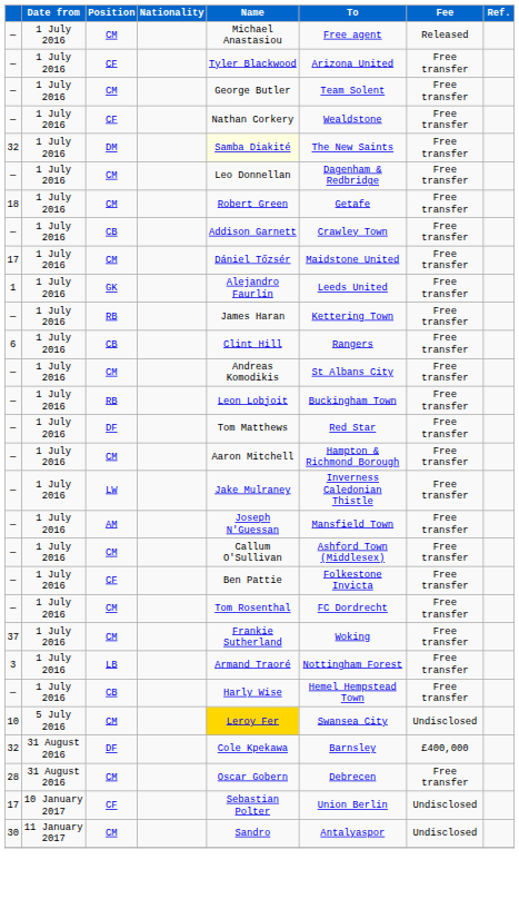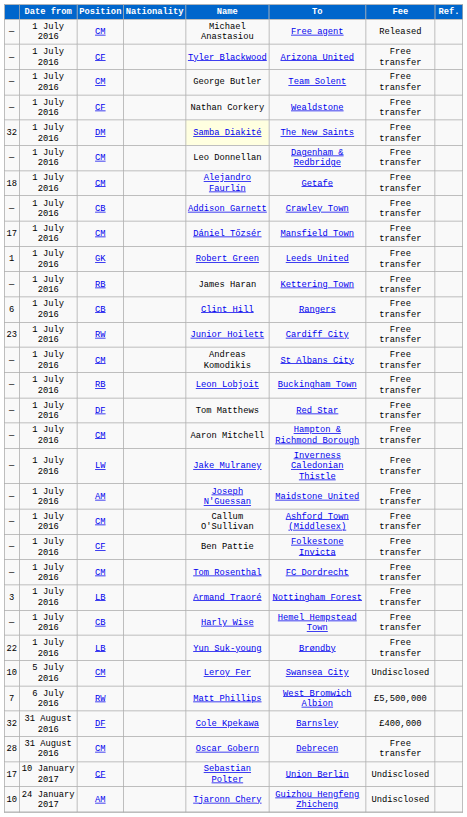 <table class="wikitable sortable" style="text-align:center; font-size:90%; ">
 <tr>
 <th style="background:#0066CC; color:#FFFFFF; width:10px;"></th>
 <th style="background:#0066CC; color:#FFFFFF; width:100px;">Date from</th>
 <th style="background:#0066CC; color:#FFFFFF; width:50px;">Position</th>
 <th style="background:#0066CC; color:#FFFFFF; width:50px;">Nationality</th>
 <th style="background:#0066CC; color:#FFFFFF; width:150px;">Name</th>
 <th style="background:#0066CC; color:#FFFFFF; width:180px;">To</th>
 <th style="background:#0066CC; color:#FFFFFF; width:100px;">Fee</th>
 <th style="background:#0066CC; color:#FFFFFF; width:35px;">Ref.</th>
 </tr>
 <tr>
 <td>—</td>
 <td>1 July 2016</td>
 <td><a href='#'>CM</a></td>
 <td></td>
 <td>Michael Anastasiou</td>
 <td><a href='#'>Free agent</a></td>
 <td>Released</td>
 <td></td>
 </tr>
 <tr>
 <td>—</td>
 <td>1 July 2016</td>
 <td><a href='#'>CF</a></td>
 <td></td>
 <td><a href='#'>Tyler Blackwood</a></td>
 <td><a href='#'>Arizona United</a></td>
 <td>Free transfer</td>
 <td></td>
 </tr>
 <tr>
 <td>—</td>
 <td>1 July 2016</td>
 <td><a href='#'>CM</a></td>
 <td></td>
 <td>George Butler</td>
 <td><a href='#'>Team Solent</a> </td>
 <td>Free transfer</td>
 <td></td>
 </tr>
 <tr>
 <td>—</td>
 <td>1 July 2016</td>
 <td><a href='#'>CF</a></td>
 <td></td>
 <td>Nathan Corkery</td>
 <td><a href='#'>Wealdstone</a> </td>
 <td>Free transfer</td>
 <td></td>
 </tr>
 <tr>
 <td>32</td>
 <td>1 July 2016</td>
 <td><a href='#'>DM</a></td>
 <td></td>
 <td style="background: lightyellow;"><a href='#'>Samba Diakité</a></td>
 <td><a href='#'>The New Saints</a></td>
 <td>Free transfer</td>
 <td></td>
 </tr>
 <tr>
 <td>—</td>
 <td>1 July 2016</td>
 <td><a href='#'>CM</a></td>
 <td></td>
 <td>Leo Donnellan</td>
 <td><a href='#'>Dagenham & Redbridge</a></td>
 <td>Free transfer</td>
 <td></td>
 </tr>
 <tr>
 <td>18</td>
 <td>1 July 2016</td>
 <td><a href='#'>CM</a></td>
 <td></td>
-<td><a href='#'>Robert Green</a></td>
+<td><a href='#'>Alejandro Faurlín</a></td>
 <td><a href='#'>Getafe</a> </td>
 <td>Free transfer</td>
 <td></td>
 </tr>
 <tr>
 <td>—</td>
 <td>1 July 2016</td>
 <td><a href='#'>CB</a></td>
 <td></td>
 <td><a href='#'>Addison Garnett</a></td>
 <td><a href='#'>Crawley Town</a> </td>
 <td>Free transfer</td>
 <td></td>
 </tr>
 <tr>
 <td>17</td>
 <td>1 July 2016</td>
 <td><a href='#'>CM</a></td>
 <td></td>
 <td><a href='#'>Dániel Tőzsér</a></td>
-<td><a href='#'>Maidstone United</a> </td>
+<td><a href='#'>Mansfield Town</a> </td>
 <td>Free transfer</td>
 <td></td>
 </tr>
 <tr>
 <td>1</td>
 <td>1 July 2016</td>
 <td><a href='#'>GK</a></td>
 <td></td>
-<td><a href='#'>Alejandro Faurlín</a></td>
+<td><a href='#'>Robert Green</a></td>
 <td><a href='#'>Leeds United</a>  </td>
 <td>Free transfer</td>
 <td></td>
 </tr>
 <tr>
 <td>—</td>
 <td>1 July 2016</td>
 <td><a href='#'>RB</a></td>
 <td></td>
 <td>James Haran</td>
 <td><a href='#'>Kettering Town</a> </td>
 <td>Free transfer</td>
 <td></td>
 </tr>
 <tr>
 <td>6</td>
 <td>1 July 2016</td>
 <td><a href='#'>CB</a></td>
 <td></td>
 <td><a href='#'>Clint Hill</a></td>
 <td><a href='#'>Rangers</a> </td>
+<td>Free transfer</td>
+<td></td>
+</tr>
+<tr>
+<td>23</td>
+<td>1 July 2016</td>
+<td><a href='#'>RW</a></td>
+<td></td>
+<td><a href='#'>Junior Hoilett</a></td>
+<td><a href='#'>Cardiff City</a> </td>
 <td>Free transfer</td>
 <td></td>
 </tr>
 <tr>
 <td>—</td>
 <td>1 July 2016</td>
 <td><a href='#'>CM</a></td>
 <td></td>
 <td>Andreas Komodikis</td>
 <td><a href='#'>St Albans City</a></td>
 <td>Free transfer</td>
 <td></td>
 </tr>
 <tr>
 <td>—</td>
 <td>1 July 2016</td>
 <td><a href='#'>RB</a></td>
 <td></td>
 <td><a href='#'>Leon Lobjoit</a></td>
 <td><a href='#'>Buckingham Town</a> </td>
 <td>Free transfer</td>
 <td></td>
 </tr>
 <tr>
 <td>—</td>
 <td>1 July 2016</td>
 <td><a href='#'>DF</a></td>
 <td></td>
 <td>Tom Matthews</td>
 <td><a href='#'>Red Star</a> </td>
 <td>Free transfer</td>
 <td></td>
 </tr>
 <tr>
 <td>—</td>
 <td>1 July 2016</td>
 <td><a href='#'>CM</a></td>
 <td></td>
 <td>Aaron Mitchell </td>
 <td><a href='#'>Hampton & Richmond Borough</a> </td>
 <td>Free transfer</td>
 <td></td>
 </tr>
 <tr>
 <td>—</td>
 <td>1 July 2016</td>
 <td><a href='#'>LW</a></td>
 <td></td>
 <td><a href='#'>Jake Mulraney</a></td>
 <td><a href='#'>Inverness Caledonian Thistle</a> </td>
 <td>Free transfer</td>
 <td></td>
 </tr>
 <tr>
 <td>—</td>
 <td>1 July 2016</td>
 <td><a href='#'>AM</a></td>
 <td></td>
 <td><a href='#'>Joseph N'Guessan</a></td>
-<td><a href='#'>Mansfield Town</a> </td>
+<td><a href='#'>Maidstone United</a> </td>
 <td>Free transfer</td>
 <td></td>
 </tr>
 <tr>
 <td>—</td>
 <td>1 July 2016</td>
 <td><a href='#'>CM</a></td>
 <td></td>
 <td>Callum O'Sullivan</td>
 <td><a href='#'>Ashford Town (Middlesex)</a> </td>
 <td>Free transfer</td>
 <td></td>
 </tr>
 <tr>
 <td>—</td>
 <td>1 July 2016</td>
 <td><a href='#'>CF</a></td>
 <td></td>
 <td>Ben Pattie</td>
 <td><a href='#'>Folkestone Invicta</a> </td>
 <td>Free transfer</td>
 <td></td>
 </tr>
 <tr>
 <td>—</td>
 <td>1 July 2016</td>
 <td><a href='#'>CM</a></td>
 <td></td>
 <td><a href='#'>Tom Rosenthal</a></td>
 <td><a href='#'>FC Dordrecht</a> </td>
 <td>Free transfer</td>
 <td></td>
 </tr>
 <tr>
-<td>37</td>
-<td>1 July 2016</td>
-<td><a href='#'>CM</a></td>
-<td></td>
-<td><a href='#'>Frankie Sutherland</a></td>
-<td><a href='#'>Woking</a> </td>
-<td>Free transfer</td>
-<td></td>
-</tr>
-<tr>
 <td>3</td>
 <td>1 July 2016</td>
 <td><a href='#'>LB</a></td>
 <td></td>
 <td><a href='#'>Armand Traoré</a></td>
 <td><a href='#'>Nottingham Forest</a> </td>
 <td>Free transfer</td>
 <td></td>
 </tr>
 <tr>
 <td>—</td>
 <td>1 July 2016</td>
 <td><a href='#'>CB</a></td>
 <td></td>
 <td><a href='#'>Harly Wise</a></td>
 <td><a href='#'>Hemel Hempstead Town</a> </td>
 <td>Free transfer</td>
 <td></td>
 </tr>
 <tr>
+<td>22</td>
+<td>1 July 2016</td>
+<td><a href='#'>LB</a></td>
+<td></td>
+<td><a href='#'>Yun Suk-young</a></td>
+<td><a href='#'>Brøndby</a> </td>
+<td>Free transfer</td>
+<td></td>
+</tr>
+<tr>
 <td>10</td>
 <td>5 July 2016</td>
 <td><a href='#'>CM</a></td>
 <td></td>
-<td style="background: gold;"><a href='#'>Leroy Fer</a></td>
+<td><a href='#'>Leroy Fer</a></td>
 <td><a href='#'>Swansea City</a></td>
 <td>Undisclosed</td>
+<td></td>
+</tr>
+<tr>
+<td>7</td>
+<td>6 July 2016</td>
+<td><a href='#'>RW</a></td>
+<td></td>
+<td><a href='#'>Matt Phillips</a></td>
+<td><a href='#'>West Bromwich Albion</a></td>
+<td>£5,500,000</td>
 <td></td>
 </tr>
 <tr>
 <td>32</td>
 <td>31 August 2016</td>
 <td><a href='#'>DF</a></td>
 <td></td>
 <td><a href='#'>Cole Kpekawa</a></td>
 <td><a href='#'>Barnsley</a></td>
 <td>£400,000</td>
 <td></td>
 </tr>
 <tr>
 <td>28</td>
 <td>31 August 2016</td>
 <td><a href='#'>CM</a></td>
 <td></td>
 <td><a href='#'>Oscar Gobern</a></td>
 <td><a href='#'>Debrecen</a> </td>
 <td>Free transfer</td>
 <td></td>
 </tr>
 <tr>
 <td>17</td>
 <td>10 January 2017</td>
 <td><a href='#'>CF</a></td>
 <td></td>
 <td><a href='#'>Sebastian Polter</a></td>
 <td><a href='#'>Union Berlin</a></td>
 <td>Undisclosed</td>
 <td></td>
 </tr>
 <tr>
-<td>30</td>
-<td>11 January 2017</td>
-<td><a href='#'>CM</a></td>
+<td>10</td>
+<td>24 January 2017</td>
+<td><a href='#'>AM</a></td>
 <td></td>
-<td><a href='#'>Sandro</a></td>
-<td><a href='#'>Antalyaspor</a></td>
+<td><a href='#'>Tjaronn Chery</a></td>
+<td><a href='#'>Guizhou Hengfeng Zhicheng</a></td>
 <td>Undisclosed</td>
 <td></td>
 </tr>
 <tr>
 </tr>
 </table>
